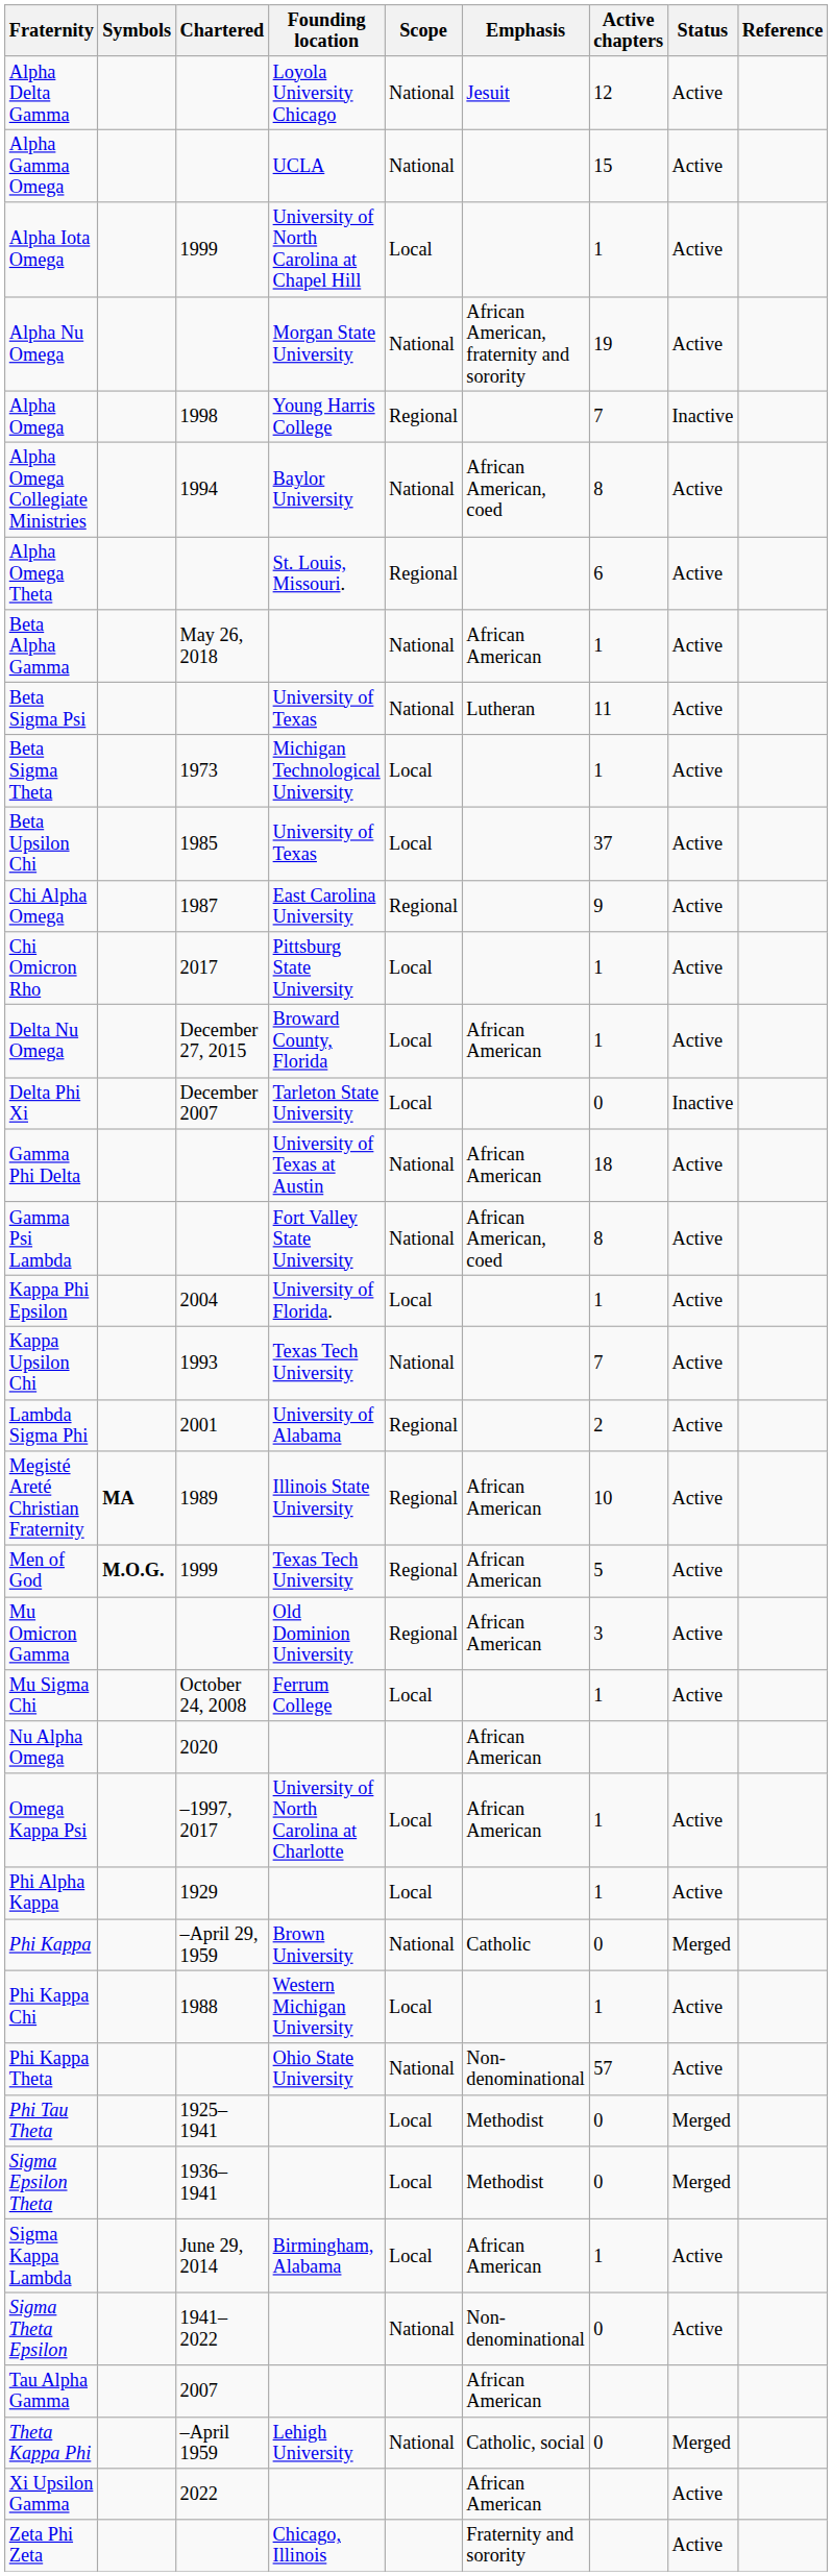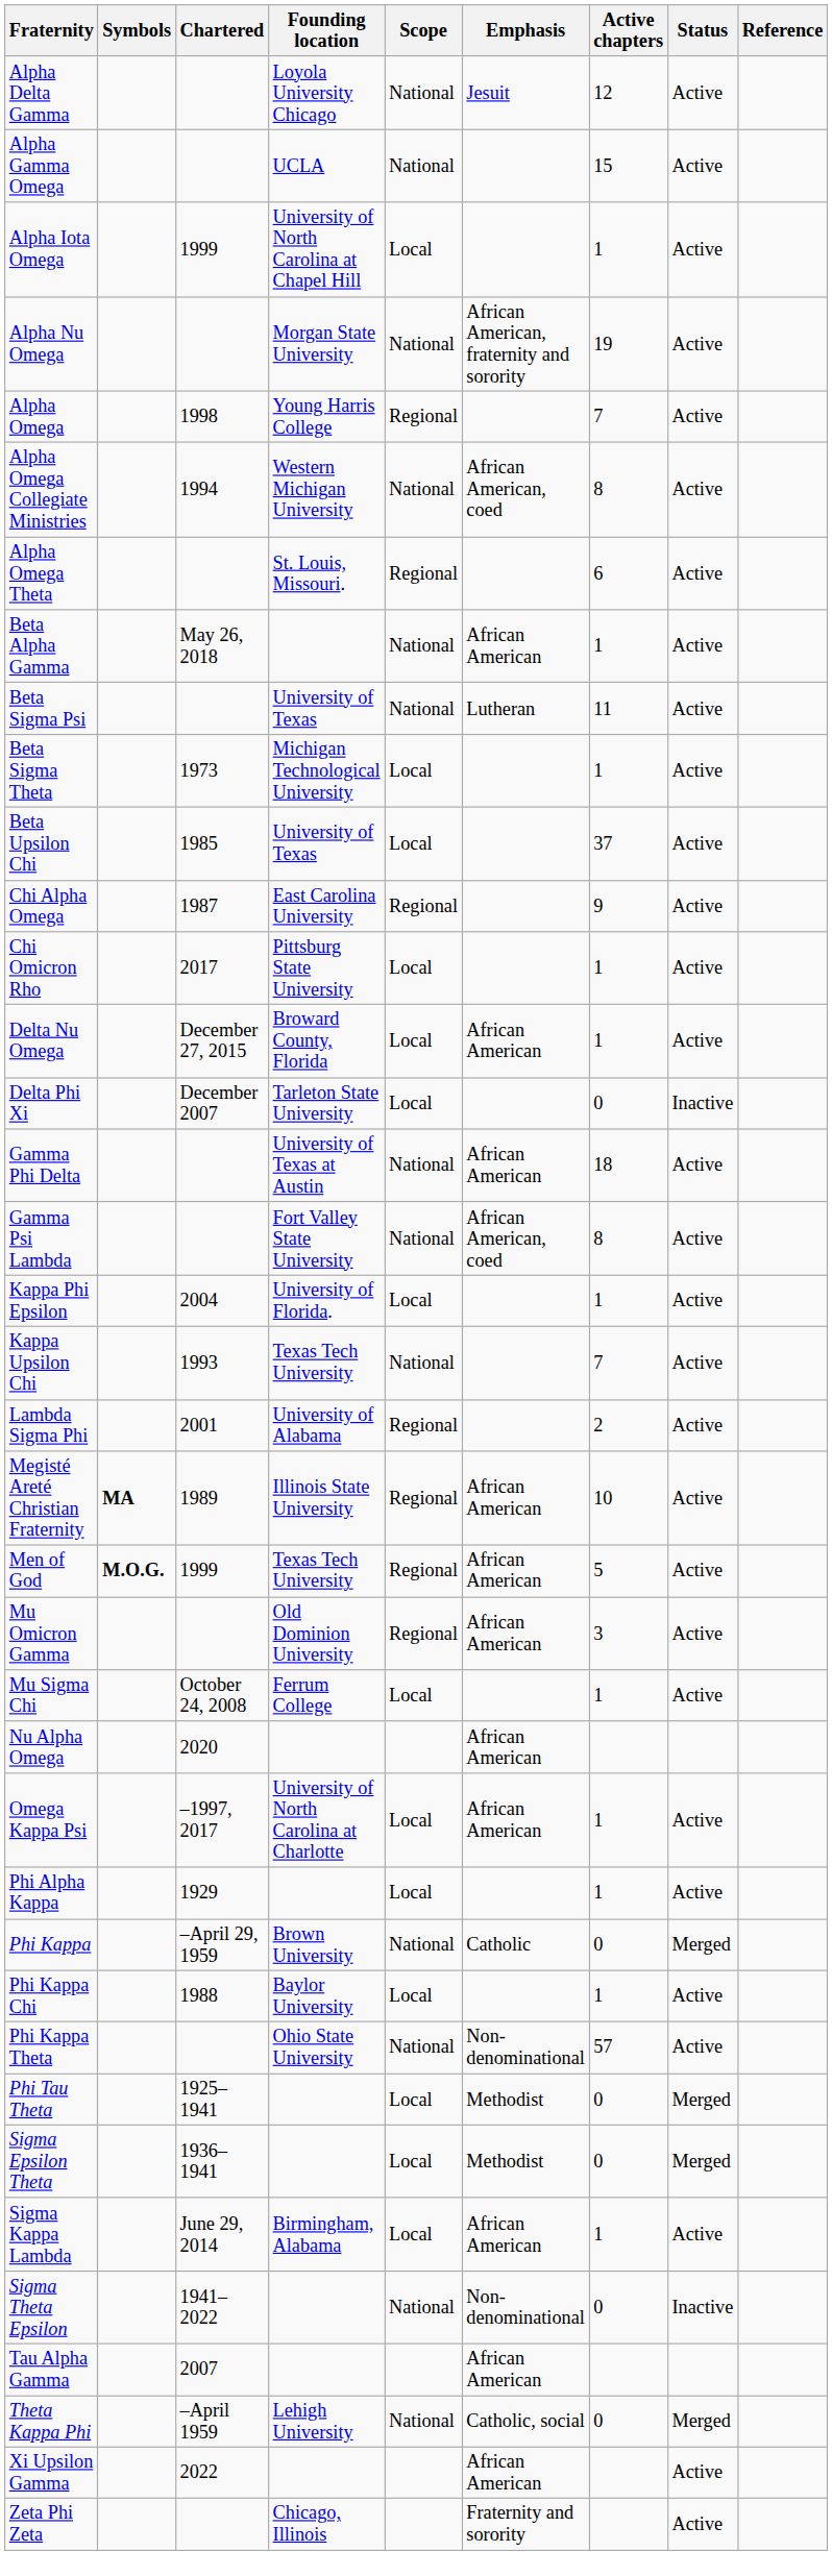 <table class="sortable wikitable" style="width:100%;">
 <tr>
 <th>Fraternity</th>
 <th>Symbols</th>
 <th>Chartered</th>
 <th>Founding location</th>
 <th>Scope</th>
 <th>Emphasis</th>
 <th>Active chapters</th>
 <th>Status</th>
 <th>Reference</th>
 </tr>
 <tr>
 <td><a href='#'>Alpha Delta Gamma</a></td>
 <td><strong></strong></td>
 <td></td>
 <td><a href='#'>Loyola University Chicago</a></td>
 <td>National</td>
 <td><a href='#'>Jesuit</a></td>
 <td>12</td>
 <td>Active</td>
 <td></td>
 </tr>
 <tr>
 <td><a href='#'>Alpha Gamma Omega</a></td>
 <td><strong></strong></td>
 <td></td>
 <td><a href='#'>UCLA</a></td>
 <td>National</td>
 <td></td>
 <td>15</td>
 <td>Active</td>
 <td></td>
 </tr>
 <tr>
 <td><a href='#'>Alpha Iota Omega</a></td>
 <td><strong></strong></td>
 <td>1999</td>
 <td><a href='#'>University of North Carolina at Chapel Hill</a></td>
 <td>Local</td>
 <td></td>
 <td>1</td>
 <td>Active</td>
 <td></td>
 </tr>
 <tr>
 <td><a href='#'>Alpha Nu Omega</a></td>
 <td><strong></strong></td>
 <td></td>
 <td><a href='#'>Morgan State University</a></td>
 <td>National</td>
 <td>African American, fraternity and sorority</td>
 <td>19</td>
 <td>Active</td>
 <td></td>
 </tr>
 <tr>
 <td><a href='#'>Alpha Omega</a></td>
 <td><strong></strong></td>
 <td>1998</td>
 <td><a href='#'>Young Harris College</a></td>
 <td>Regional</td>
 <td></td>
 <td>7</td>
-<td>Inactive</td>
+<td>Active</td>
 <td></td>
 </tr>
 <tr>
 <td><a href='#'>Alpha Omega Collegiate Ministries</a></td>
 <td><strong></strong></td>
 <td>1994</td>
-<td><a href='#'>Baylor University</a></td>
+<td><a href='#'>Western Michigan University</a></td>
 <td>National</td>
 <td>African American, coed</td>
 <td>8</td>
 <td>Active</td>
 <td></td>
 </tr>
 <tr>
 <td><a href='#'>Alpha Omega Theta</a></td>
 <td><strong></strong></td>
 <td></td>
 <td><a href='#'>St. Louis, Missouri</a>.</td>
 <td>Regional</td>
 <td></td>
 <td>6</td>
 <td>Active</td>
 <td></td>
 </tr>
 <tr>
 <td><a href='#'>Beta Alpha Gamma</a></td>
 <td><strong></strong></td>
 <td>May 26, 2018</td>
 <td></td>
 <td>National</td>
 <td>African American</td>
 <td>1</td>
 <td>Active</td>
 <td></td>
 </tr>
 <tr>
 <td><a href='#'>Beta Sigma Psi</a></td>
 <td><strong></strong></td>
 <td></td>
 <td><a href='#'>University of Texas</a></td>
 <td>National</td>
 <td>Lutheran</td>
 <td>11</td>
 <td>Active</td>
 <td></td>
 </tr>
 <tr>
 <td><a href='#'>Beta Sigma Theta</a></td>
 <td><strong></strong></td>
 <td>1973</td>
 <td><a href='#'>Michigan Technological University</a></td>
 <td>Local</td>
 <td></td>
 <td>1</td>
 <td>Active</td>
 <td></td>
 </tr>
 <tr>
 <td><a href='#'>Beta Upsilon Chi</a></td>
 <td><strong></strong></td>
 <td>1985</td>
 <td><a href='#'>University of Texas</a></td>
 <td>Local</td>
 <td></td>
 <td>37</td>
 <td>Active</td>
 <td></td>
 </tr>
 <tr>
 <td><a href='#'>Chi Alpha Omega</a></td>
 <td><strong></strong></td>
 <td>1987</td>
 <td><a href='#'>East Carolina University</a></td>
 <td>Regional</td>
 <td></td>
 <td>9</td>
 <td>Active</td>
 <td></td>
 </tr>
 <tr>
 <td><a href='#'>Chi Omicron Rho</a></td>
 <td><strong></strong></td>
 <td>2017</td>
 <td><a href='#'>Pittsburg State University</a></td>
 <td>Local</td>
 <td></td>
 <td>1</td>
 <td>Active</td>
 <td></td>
 </tr>
 <tr>
 <td><a href='#'>Delta Nu Omega</a></td>
 <td><strong></strong></td>
 <td>December 27, 2015</td>
 <td><a href='#'>Broward County, Florida</a></td>
 <td>Local</td>
 <td>African American</td>
 <td>1</td>
 <td>Active</td>
 <td></td>
 </tr>
 <tr>
 <td><a href='#'>Delta Phi Xi</a></td>
 <td><strong></strong></td>
 <td>December 2007</td>
 <td><a href='#'>Tarleton State University</a></td>
 <td>Local</td>
 <td></td>
 <td>0</td>
 <td>Inactive</td>
 <td></td>
 </tr>
 <tr>
 <td><a href='#'>Gamma Phi Delta</a></td>
 <td><strong></strong></td>
 <td></td>
 <td><a href='#'>University of Texas at Austin</a></td>
 <td>National</td>
 <td>African American</td>
 <td>18</td>
 <td>Active</td>
 <td></td>
 </tr>
 <tr>
 <td><a href='#'>Gamma Psi Lambda</a></td>
 <td><strong></strong></td>
 <td></td>
 <td><a href='#'>Fort Valley State University</a></td>
 <td>National</td>
 <td>African American, coed</td>
 <td>8</td>
 <td>Active</td>
 <td></td>
 </tr>
 <tr>
 <td><a href='#'>Kappa Phi Epsilon</a></td>
 <td><strong></strong></td>
 <td>2004</td>
 <td><a href='#'>University of Florida</a>.</td>
 <td>Local</td>
 <td></td>
 <td>1</td>
 <td>Active</td>
 <td></td>
 </tr>
 <tr>
 <td><a href='#'>Kappa Upsilon Chi</a></td>
 <td><strong></strong></td>
 <td>1993</td>
 <td><a href='#'>Texas Tech University</a></td>
 <td>National</td>
 <td></td>
 <td>7</td>
 <td>Active</td>
 <td></td>
 </tr>
 <tr>
 <td><a href='#'>Lambda Sigma Phi</a></td>
 <td><strong></strong></td>
 <td>2001</td>
 <td><a href='#'>University of Alabama</a></td>
 <td>Regional</td>
 <td></td>
 <td>2</td>
 <td>Active</td>
 <td></td>
 </tr>
 <tr>
 <td><a href='#'>Megisté Areté Christian Fraternity</a></td>
 <td><strong>MA</strong></td>
 <td>1989</td>
 <td><a href='#'>Illinois State University</a></td>
 <td>Regional</td>
 <td>African American</td>
 <td>10</td>
 <td>Active</td>
 <td></td>
 </tr>
 <tr>
 <td><a href='#'>Men of God</a></td>
 <td><strong>M.O.G.</strong></td>
 <td>1999</td>
 <td><a href='#'>Texas Tech University</a></td>
 <td>Regional</td>
 <td>African American</td>
 <td>5</td>
 <td>Active</td>
 <td></td>
 </tr>
 <tr>
 <td><a href='#'>Mu Omicron Gamma</a></td>
 <td><strong></strong></td>
 <td></td>
 <td><a href='#'>Old Dominion University</a></td>
 <td>Regional</td>
 <td>African American</td>
 <td>3</td>
 <td>Active</td>
 <td></td>
 </tr>
 <tr>
 <td><a href='#'>Mu Sigma Chi</a></td>
 <td><strong></strong></td>
 <td>October 24, 2008</td>
 <td><a href='#'>Ferrum College</a></td>
 <td>Local</td>
 <td></td>
 <td>1</td>
 <td>Active</td>
 <td></td>
 </tr>
 <tr>
 <td><a href='#'>Nu Alpha Omega</a></td>
 <td><strong></strong></td>
 <td>2020</td>
 <td></td>
 <td></td>
 <td>African American</td>
 <td></td>
 <td></td>
 <td></td>
 </tr>
 <tr>
 <td><a href='#'>Omega Kappa Psi</a></td>
 <td><strong></strong></td>
 <td>–1997, 2017</td>
 <td><a href='#'>University of North Carolina at Charlotte</a></td>
 <td>Local</td>
 <td>African American</td>
 <td>1</td>
 <td>Active</td>
 <td></td>
 </tr>
 <tr>
 <td><a href='#'>Phi Alpha Kappa</a></td>
 <td><strong></strong></td>
 <td>1929</td>
 <td></td>
 <td>Local</td>
 <td></td>
 <td>1</td>
 <td>Active</td>
 <td></td>
 </tr>
 <tr>
 <td><em><a href='#'>Phi Kappa</a></em></td>
 <td><strong></strong></td>
 <td> –April 29, 1959</td>
 <td><a href='#'>Brown University</a></td>
 <td>National</td>
 <td>Catholic</td>
 <td>0</td>
 <td>Merged</td>
 <td></td>
 </tr>
 <tr>
 <td><a href='#'>Phi Kappa Chi</a></td>
 <td><strong></strong></td>
 <td>1988</td>
-<td><a href='#'>Western Michigan University</a></td>
+<td><a href='#'>Baylor University</a></td>
 <td>Local</td>
 <td></td>
 <td>1</td>
 <td>Active</td>
 <td></td>
 </tr>
 <tr>
 <td><a href='#'>Phi Kappa Theta</a></td>
 <td><strong></strong></td>
 <td></td>
 <td><a href='#'>Ohio State University</a></td>
 <td>National</td>
 <td>Non-denominational</td>
 <td>57</td>
 <td>Active</td>
 <td></td>
 </tr>
 <tr>
 <td><em><a href='#'>Phi Tau Theta</a></em></td>
 <td><strong></strong></td>
 <td>1925–1941</td>
 <td></td>
 <td>Local</td>
 <td>Methodist</td>
 <td>0</td>
 <td>Merged</td>
 <td></td>
 </tr>
 <tr>
 <td><em><a href='#'>Sigma Epsilon Theta</a></em></td>
 <td><strong></strong></td>
 <td>1936–1941</td>
 <td></td>
 <td>Local</td>
 <td>Methodist</td>
 <td>0</td>
 <td>Merged</td>
 <td></td>
 </tr>
 <tr>
 <td><a href='#'>Sigma Kappa Lambda</a></td>
 <td><strong></strong></td>
 <td>June 29, 2014</td>
 <td><a href='#'>Birmingham, Alabama</a></td>
 <td>Local</td>
 <td>African American</td>
 <td>1</td>
 <td>Active</td>
 <td></td>
 </tr>
 <tr>
 <td><em><a href='#'>Sigma Theta Epsilon</a></em></td>
 <td><strong></strong></td>
 <td>1941–2022</td>
 <td></td>
 <td>National</td>
 <td>Non-denominational</td>
 <td>0</td>
-<td>Active</td>
+<td>Inactive</td>
 <td></td>
 </tr>
 <tr>
 <td><a href='#'>Tau Alpha Gamma</a></td>
 <td><strong></strong></td>
 <td>2007</td>
 <td></td>
 <td></td>
 <td>African American</td>
 <td></td>
 <td></td>
 <td></td>
 </tr>
 <tr>
 <td><em><a href='#'>Theta Kappa Phi</a></em></td>
 <td><strong></strong></td>
 <td>–April 1959</td>
 <td><a href='#'>Lehigh University</a></td>
 <td>National</td>
 <td>Catholic, social</td>
 <td>0</td>
 <td>Merged</td>
 <td></td>
 </tr>
 <tr>
 <td><a href='#'>Xi Upsilon Gamma</a></td>
 <td><strong></strong></td>
 <td>2022</td>
 <td></td>
 <td></td>
 <td>African American</td>
 <td></td>
 <td>Active</td>
 <td></td>
 </tr>
 <tr>
 <td><a href='#'>Zeta Phi Zeta</a></td>
 <td><strong></strong></td>
 <td></td>
 <td><a href='#'>Chicago, Illinois</a></td>
 <td></td>
 <td>Fraternity and sorority</td>
 <td></td>
 <td>Active</td>
 <td></td>
 </tr>
 </table>
